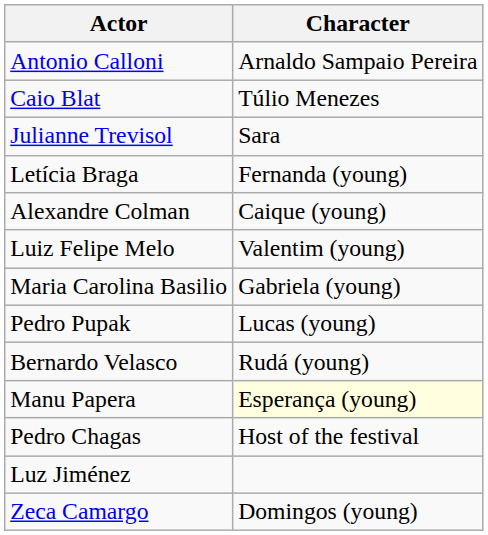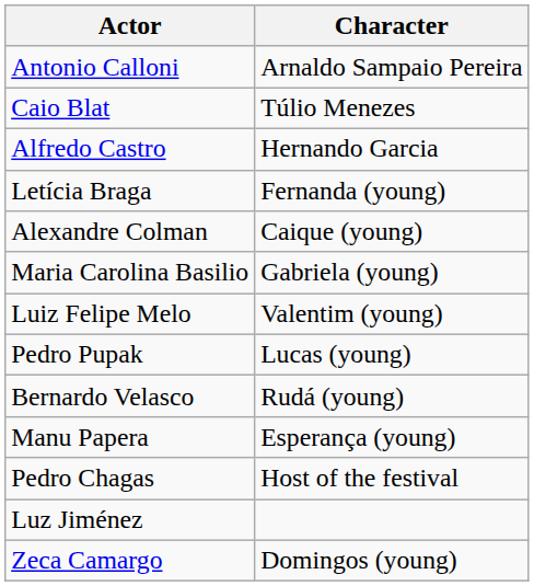 <table class="wikitable">
 <tr>
 <th>Actor</th>
 <th>Character</th>
 </tr>
 <tr>
 <td><a href='#'>Antonio Calloni</a></td>
 <td>Arnaldo Sampaio Pereira</td>
 </tr>
 <tr>
 <td><a href='#'>Caio Blat</a></td>
 <td>Túlio Menezes</td>
 </tr>
 <tr>
-<td><a href='#'>Julianne Trevisol</a></td>
-<td>Sara</td>
+<td><a href='#'>Alfredo Castro</a></td>
+<td>Hernando Garcia</td>
 </tr>
 <tr>
 <td>Letícia Braga</td>
 <td>Fernanda (young)</td>
 </tr>
 <tr>
 <td>Alexandre Colman</td>
 <td>Caique (young)</td>
 </tr>
 <tr>
+<td>Maria Carolina Basilio</td>
+<td>Gabriela (young)</td>
+</tr>
+<tr>
 <td>Luiz Felipe Melo</td>
 <td>Valentim (young)</td>
-</tr>
-<tr>
-<td>Maria Carolina Basilio</td>
-<td>Gabriela (young)</td>
 </tr>
 <tr>
 <td>Pedro Pupak</td>
 <td>Lucas (young)</td>
 </tr>
 <tr>
 <td>Bernardo Velasco</td>
 <td>Rudá (young)</td>
 </tr>
 <tr>
 <td>Manu Papera</td>
-<td style="background: lightyellow;">Esperança (young)</td>
+<td>Esperança (young)</td>
 </tr>
 <tr>
 <td>Pedro Chagas</td>
 <td>Host of the festival</td>
 </tr>
 <tr>
 <td>Luz Jiménez</td>
 <td></td>
 </tr>
 <tr>
 <td><a href='#'>Zeca Camargo</a></td>
 <td>Domingos (young)</td>
 </tr>
 </table>
